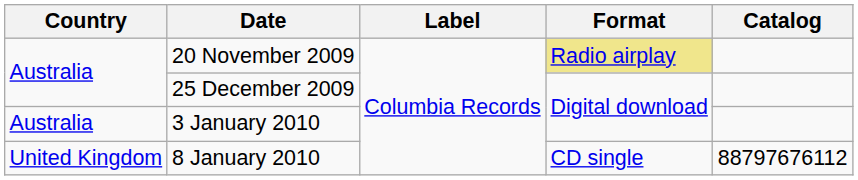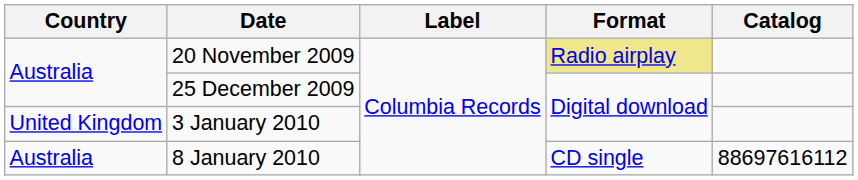 <table class="wikitable">
 <tr>
 <th>Country</th>
 <th>Date</th>
 <th>Label</th>
 <th>Format</th>
 <th>Catalog</th>
 </tr>
 <tr>
 <td rowspan="2"><a href='#'>Australia</a></td>
 <td>20 November 2009</td>
 <td rowspan="4"><a href='#'>Columbia Records</a></td>
 <td style="background: khaki;"><a href='#'>Radio airplay</a></td>
 <td></td>
 </tr>
 <tr>
 <td>25 December 2009</td>
 <td rowspan="2"><a href='#'>Digital download</a></td>
 <td></td>
 </tr>
 <tr>
-<td><a href='#'>Australia</a></td>
+<td><a href='#'>United Kingdom</a></td>
 <td>3 January 2010</td>
 <td></td>
 </tr>
 <tr>
-<td><a href='#'>United Kingdom</a></td>
+<td><a href='#'>Australia</a></td>
 <td>8 January 2010</td>
 <td><a href='#'>CD single</a></td>
-<td>88797676112</td>
+<td>88697616112</td>
 </tr>
 </table>
